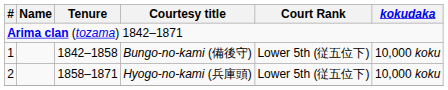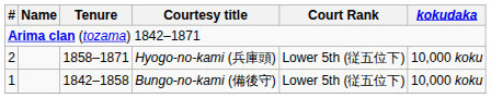 <table class=wikitable>
 <tr>
 <th>#</th>
 <th>Name</th>
 <th>Tenure</th>
 <th>Courtesy title</th>
 <th>Court Rank</th>
 <th><em><a href='#'>kokudaka</a></em></th>
 </tr>
 <tr>
 <td colspan=6> <strong><a href='#'>Arima clan</a></strong> (<em><a href='#'>tozama</a></em>) 1842–1871</td>
 </tr>
 <tr>
+<td>2</td>
+<td></td>
+<td>1858–1871</td>
+<td><em>Hyogo-no-kami</em> (兵庫頭)</td>
+<td>Lower 5th (従五位下)</td>
+<td>10,000 <em>koku</em></td>
+</tr>
+<tr>
 <td>1</td>
 <td></td>
 <td>1842–1858</td>
 <td><em>Bungo-no-kami</em> (備後守)</td>
 <td>Lower 5th (従五位下)</td>
 <td>10,000 <em>koku</em></td>
 </tr>
 <tr>
-<td>2</td>
-<td></td>
-<td>1858–1871</td>
-<td><em>Hyogo-no-kami</em> (兵庫頭)</td>
-<td>Lower 5th (従五位下)</td>
-<td>10,000 <em>koku</em></td>
-</tr>
-<tr>
 </tr>
 </table>
